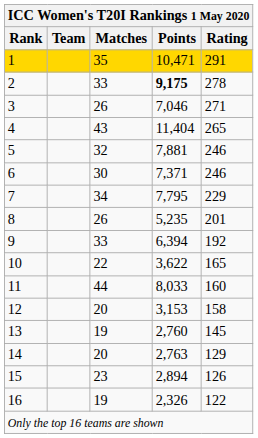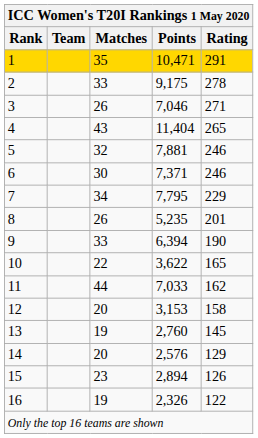 <table class="wikitable" stp;">
 <tr>
 <th colspan="5">ICC Women's T20I Rankings <small>1 May 2020</small></th>
 </tr>
 <tr>
 <th>Rank</th>
 <th>Team</th>
 <th>Matches</th>
 <th>Points</th>
 <th>Rating</th>
 </tr>
 <tr style="background:gold">
 <td>1</td>
 <td style="text-align:left;"></td>
 <td>35</td>
 <td>10,471</td>
 <td>291</td>
 </tr>
 <tr>
 <td>2</td>
 <td style="text-align:left;"></td>
 <td>33</td>
-<td><strong>9,175</strong></td>
+<td>9,175</td>
 <td>278</td>
 </tr>
 <tr>
 <td>3</td>
 <td style="text-align:left;"></td>
 <td>26</td>
 <td>7,046</td>
 <td>271</td>
 </tr>
 <tr>
 <td>4</td>
 <td style="text-align:left;"></td>
 <td>43</td>
 <td>11,404</td>
 <td>265</td>
 </tr>
 <tr>
 <td>5</td>
 <td style="text-align:left;"></td>
 <td>32</td>
 <td>7,881</td>
 <td>246</td>
 </tr>
 <tr>
 <td>6</td>
 <td style="text-align:left;"></td>
 <td>30</td>
 <td>7,371</td>
 <td>246</td>
 </tr>
 <tr>
 <td>7</td>
 <td style="text-align:left;"></td>
 <td>34</td>
 <td>7,795</td>
 <td>229</td>
 </tr>
 <tr>
 <td>8</td>
 <td style="text-align:left;"></td>
 <td>26</td>
 <td>5,235</td>
 <td>201</td>
 </tr>
 <tr>
 <td>9</td>
 <td style="text-align:left;"></td>
 <td>33</td>
 <td>6,394</td>
-<td>192</td>
+<td>190</td>
 </tr>
 <tr>
 <td>10</td>
 <td style="text-align:left;"></td>
 <td>22</td>
 <td>3,622</td>
 <td>165</td>
 </tr>
 <tr>
 <td>11</td>
 <td style="text-align:left;"></td>
 <td>44</td>
-<td>8,033</td>
-<td>160</td>
+<td>7,033</td>
+<td>162</td>
 </tr>
 <tr>
 <td>12</td>
 <td style="text-align:left;"></td>
 <td>20</td>
 <td>3,153</td>
 <td>158</td>
 </tr>
 <tr>
 <td>13</td>
 <td style="text-align:left;"></td>
 <td>19</td>
 <td>2,760</td>
 <td>145</td>
 </tr>
 <tr>
 <td>14</td>
 <td style="text-align:left;"></td>
 <td>20</td>
-<td>2,763</td>
+<td>2,576</td>
 <td>129</td>
 </tr>
 <tr>
 <td>15</td>
 <td style="text-align:left;"></td>
 <td>23</td>
 <td>2,894</td>
 <td>126</td>
 </tr>
 <tr>
 <td>16</td>
 <td style="text-align:left;"></td>
 <td>19</td>
 <td>2,326</td>
 <td>122</td>
 </tr>
 <tr>
 <td colspan="5"><small><em>Only the top 16 teams are shown</em></small></td>
 </tr>
 </table>
